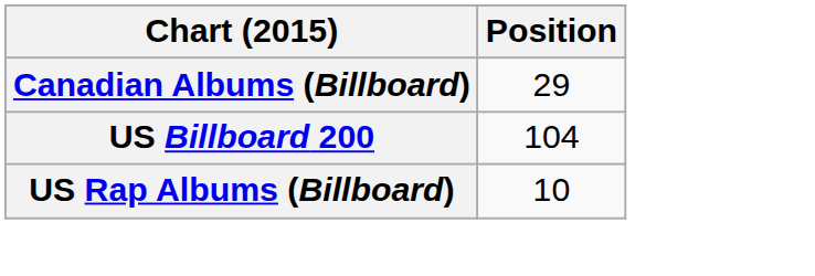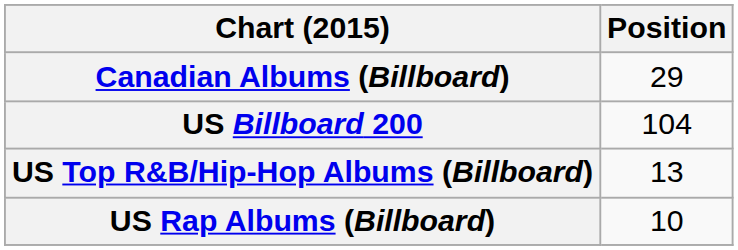 <table class="wikitable sortable plainrowheaders" style="text-align:center">
 <tr>
 <th scope="col">Chart (2015)</th>
 <th scope="col">Position</th>
 </tr>
 <tr>
 <th scope="row"><a href='#'>Canadian Albums</a> (<em>Billboard</em>)</th>
 <td>29</td>
 </tr>
 <tr>
 <th scope="row">US <a href='#'><em>Billboard</em> 200</a></th>
 <td style="text-align:center;">104</td>
 </tr>
 <tr>
+<th scope="row">US <a href='#'>Top R&B/Hip-Hop Albums</a> (<em>Billboard</em>)</th>
+<td>13</td>
+</tr>
+<tr>
 <th scope="row">US <a href='#'>Rap Albums</a> (<em>Billboard</em>)</th>
 <td>10</td>
 </tr>
 </table>
